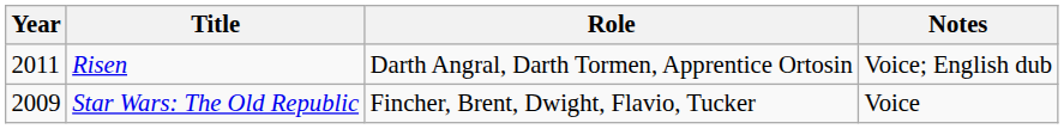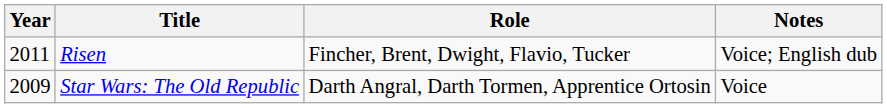 <table class="wikitable sortable">
 <tr>
 <th>Year</th>
 <th>Title</th>
 <th>Role</th>
 <th class="unsortable">Notes</th>
 </tr>
 <tr>
 <td>2011</td>
 <td><em><a href='#'>Risen</a></em></td>
-<td>Darth Angral, Darth Tormen, Apprentice Ortosin</td>
+<td>Fincher, Brent, Dwight, Flavio, Tucker</td>
 <td>Voice; English dub</td>
 </tr>
 <tr>
 <td>2009</td>
 <td><em><a href='#'>Star Wars: The Old Republic</a></em></td>
-<td>Fincher, Brent, Dwight, Flavio, Tucker</td>
+<td>Darth Angral, Darth Tormen, Apprentice Ortosin</td>
 <td>Voice</td>
 </tr>
 </table>
